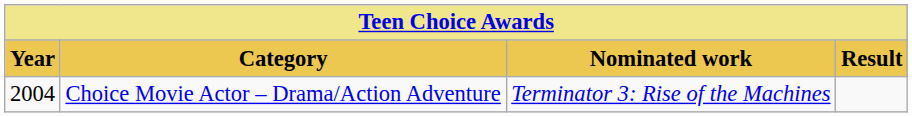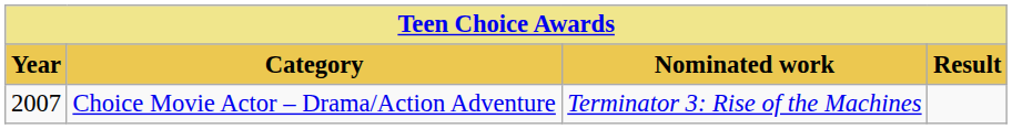 <table class="wikitable">
 <tr>
 <th colspan="4" style="background:#F0E68C" align="center"><a href='#'>Teen Choice Awards</a></th>
 </tr>
 <tr>
 <th style="background:#ECC850;">Year</th>
 <th style="background:#ECC850;">Category</th>
 <th style="background:#ECC850;">Nominated work</th>
 <th style="background:#ECC850;">Result</th>
 </tr>
 <tr>
-<td align="center">2004</td>
+<td align="center">2007</td>
 <td align="center"><a href='#'>Choice Movie Actor – Drama/Action Adventure</a></td>
 <td align="center"><em><a href='#'>Terminator 3: Rise of the Machines</a></em></td>
 <td></td>
 </tr>
 </table>
